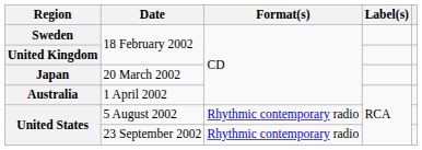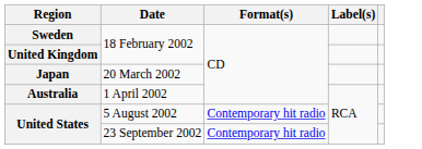 <table class="wikitable plainrowheaders">
 <tr>
 <th scope="col">Region</th>
 <th scope="col">Date</th>
 <th scope="col">Format(s)</th>
 <th scope="col">Label(s)</th>
 <th scope="col"></th>
 </tr>
 <tr>
 <th scope="row">Sweden</th>
 <td rowspan="2">18 February 2002</td>
 <td rowspan="4">CD</td>
 <td></td>
 <td align="center"></td>
 </tr>
 <tr>
 <th scope="row">United Kingdom</th>
 <td></td>
 <td align="center"></td>
 </tr>
 <tr>
 <th scope="row">Japan</th>
 <td>20 March 2002</td>
 <td></td>
 <td align="center"></td>
 </tr>
 <tr>
 <th scope="row">Australia</th>
 <td>1 April 2002</td>
 <td rowspan="3">RCA</td>
 <td align="center"></td>
 </tr>
 <tr>
 <th scope="row" rowspan="2">United States</th>
 <td>5 August 2002</td>
-<td><a href='#'>Rhythmic contemporary</a> radio</td>
+<td><a href='#'>Contemporary hit radio</a></td>
 <td align="center"></td>
 </tr>
 <tr>
 <td>23 September 2002</td>
-<td><a href='#'>Rhythmic contemporary</a> radio</td>
+<td><a href='#'>Contemporary hit radio</a></td>
 <td align="center"></td>
 </tr>
 </table>
